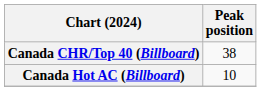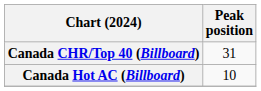 <table class="wikitable sortable plainrowheaders" style="text-align:center;">
 <tr>
 <th scope="col">Chart (2024)</th>
 <th scope="col">Peak <br> position</th>
 </tr>
 <tr>
 <th scope="row">Canada <a href='#'>CHR/Top 40</a> (<em><a href='#'>Billboard</a></em>)</th>
-<td>38</td>
+<td>31</td>
 </tr>
 <tr>
 <th scope="row">Canada <a href='#'>Hot AC</a> (<em><a href='#'>Billboard</a></em>)</th>
 <td>10</td>
 </tr>
 <tr>
 </tr>
 </table>
